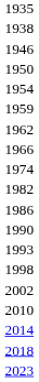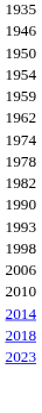 <table>
 <tr>
 <td>1935</td>
-<td></td>
-<td></td>
-<td></td>
-</tr>
-<tr>
-<td>1938</td>
 <td></td>
 <td></td>
 <td></td>
 </tr>
 <tr>
 <td>1946</td>
 <td></td>
 <td></td>
 <td></td>
 </tr>
 <tr>
 <td>1950</td>
 <td></td>
 <td></td>
 <td></td>
 </tr>
 <tr>
 <td>1954</td>
 <td></td>
 <td></td>
 <td></td>
 </tr>
 <tr>
 <td>1959</td>
 <td></td>
 <td></td>
 <td></td>
 </tr>
 <tr>
 <td>1962</td>
 <td></td>
 <td></td>
 <td></td>
 </tr>
 <tr>
-<td>1966</td>
+<td>1974</td>
 <td></td>
 <td></td>
 <td></td>
 </tr>
 <tr>
-<td>1974</td>
+<td>1978</td>
 <td></td>
 <td></td>
 <td></td>
 </tr>
 <tr>
 <td>1982</td>
 <td></td>
 <td></td>
 <td></td>
-</tr>
-<tr>
-<td>1986</td>
-<td></td>
-<td></td>
-<td><br></td>
 </tr>
 <tr>
 <td>1990</td>
 <td></td>
 <td></td>
 <td><br></td>
 </tr>
 <tr>
 <td>1993</td>
 <td></td>
 <td></td>
 <td><br></td>
 </tr>
 <tr>
 <td>1998</td>
 <td></td>
 <td></td>
 <td><br></td>
 </tr>
 <tr>
-<td>2002</td>
+<td>2006</td>
 <td></td>
 <td></td>
 <td><br></td>
 </tr>
 <tr>
 <td>2010</td>
 <td></td>
 <td></td>
 <td><br></td>
 </tr>
 <tr>
 <td><a href='#'>2014</a></td>
 <td></td>
 <td></td>
 <td></td>
 </tr>
 <tr>
 <td><a href='#'>2018</a></td>
 <td></td>
 <td></td>
 <td></td>
 </tr>
 <tr>
 <td><a href='#'>2023</a></td>
 <td></td>
 <td></td>
 <td></td>
 </tr>
 <tr>
 </tr>
 </table>
